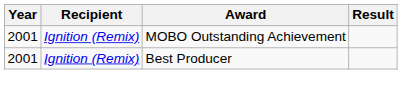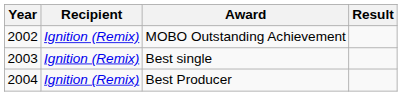 <table class="wikitable">
 <tr>
 <th>Year</th>
 <th>Recipient</th>
 <th>Award</th>
 <th>Result</th>
 </tr>
 <tr>
-<td>2001</td>
+<td>2002</td>
 <td><em><a href='#'>Ignition (Remix)</a></em></td>
 <td>MOBO Outstanding Achievement</td>
 <td></td>
 </tr>
 <tr>
-<td>2001</td>
+<td>2003</td>
+<td><em><a href='#'>Ignition (Remix)</a></em></td>
+<td>Best single</td>
+<td></td>
+</tr>
+<tr>
+<td>2004</td>
 <td><em><a href='#'>Ignition (Remix)</a></em></td>
 <td>Best Producer</td>
 <td></td>
 </tr>
 </table>
